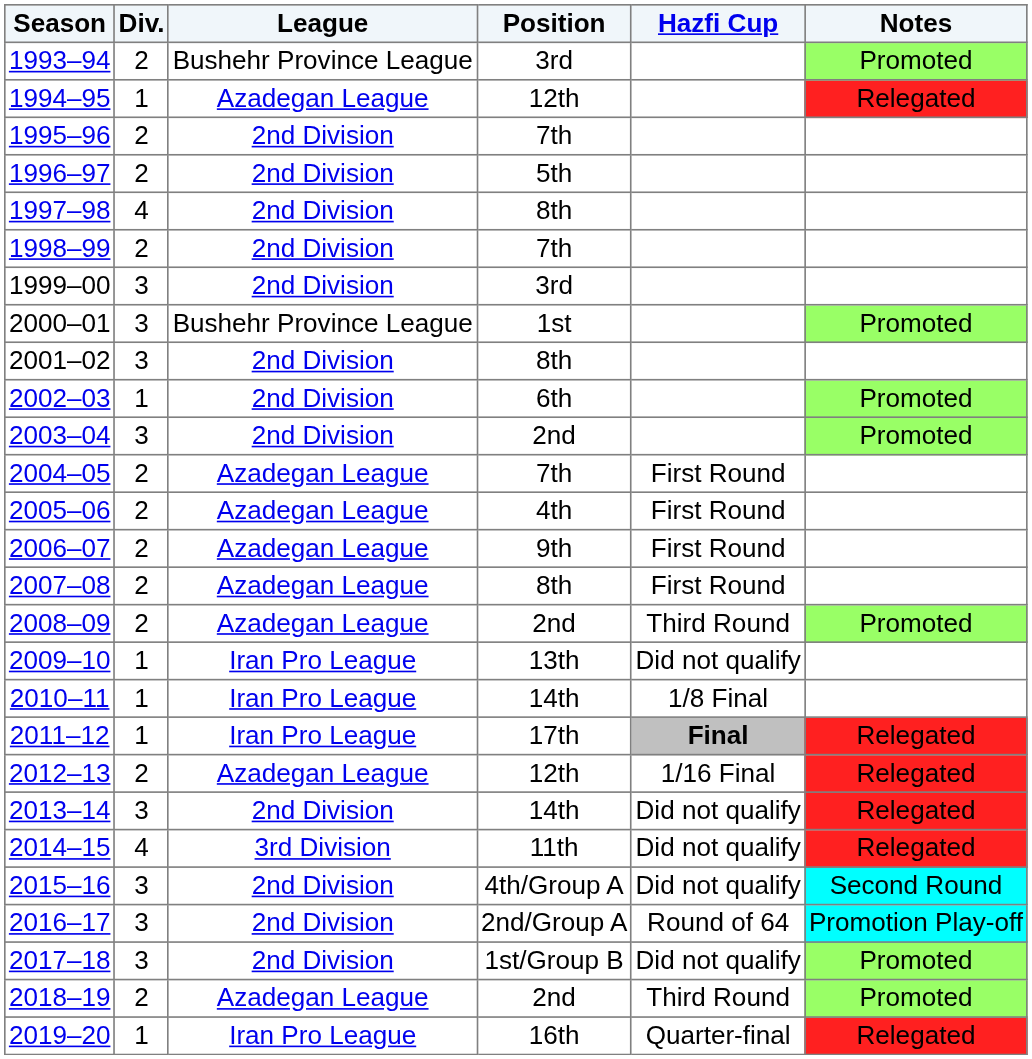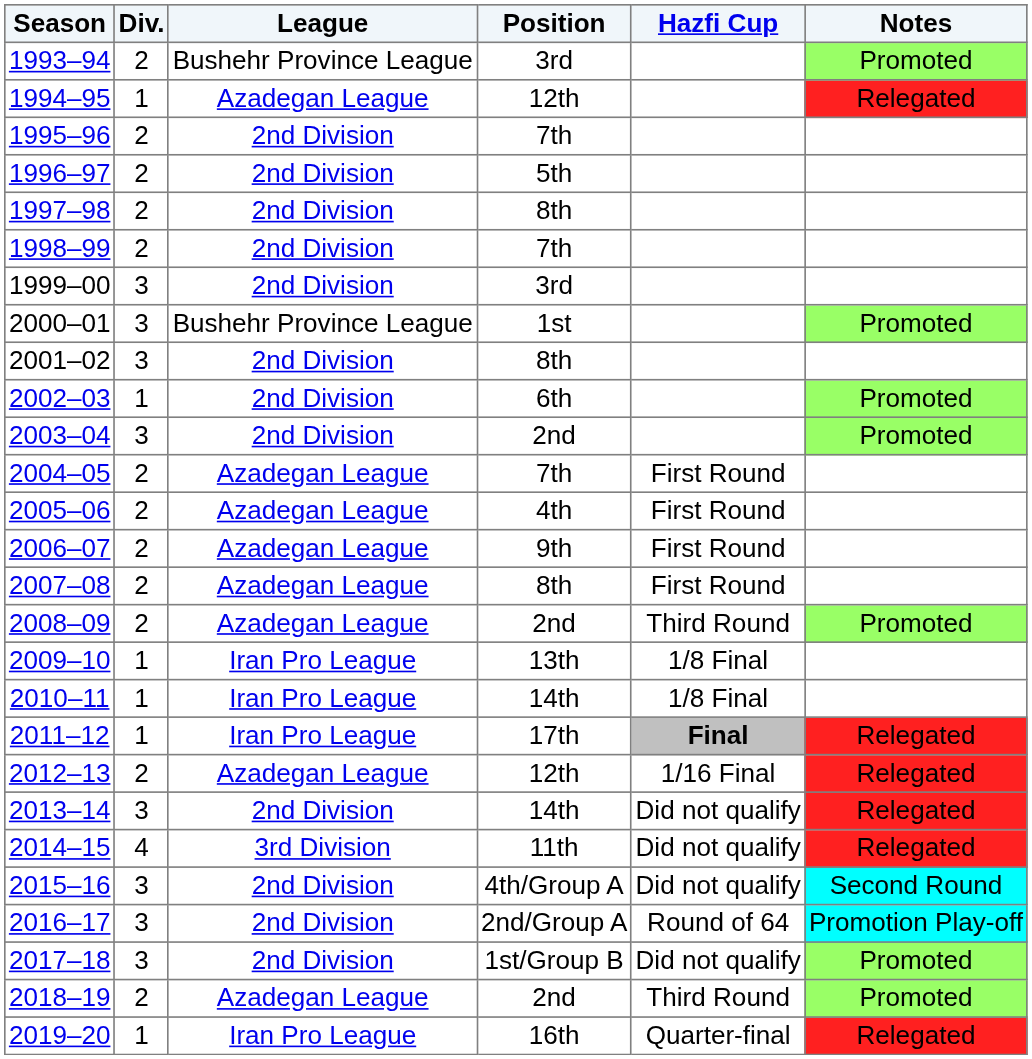 <table border="1" cellpadding="2" style="border-collapse:collapse; text-align:center; font-size:normal;">
 <tr style="background:#f0f6fa;">
 <th>Season</th>
 <th>Div.</th>
 <th>League</th>
 <th>Position</th>
 <th><a href='#'>Hazfi Cup</a></th>
 <th>Notes</th>
 </tr>
 <tr>
 <td><a href='#'>1993–94</a></td>
 <td>2</td>
 <td>Bushehr Province League</td>
 <td>3rd</td>
 <td></td>
 <td bgcolor=99FF66>Promoted</td>
 </tr>
 <tr>
 <td><a href='#'>1994–95</a></td>
 <td>1</td>
 <td><a href='#'>Azadegan League</a></td>
 <td>12th</td>
 <td></td>
 <td bgcolor=FF2020>Relegated</td>
 </tr>
 <tr>
 <td><a href='#'>1995–96</a></td>
 <td>2</td>
 <td><a href='#'>2nd Division</a></td>
 <td>7th</td>
 <td></td>
 <td></td>
 </tr>
 <tr>
 <td><a href='#'>1996–97</a></td>
 <td>2</td>
 <td><a href='#'>2nd Division</a></td>
 <td>5th</td>
 <td></td>
 <td></td>
 </tr>
 <tr>
 <td><a href='#'>1997–98</a></td>
-<td>4</td>
+<td>2</td>
 <td><a href='#'>2nd Division</a></td>
 <td>8th</td>
 <td></td>
 <td></td>
 </tr>
 <tr>
 <td><a href='#'>1998–99</a></td>
 <td>2</td>
 <td><a href='#'>2nd Division</a></td>
 <td>7th</td>
 <td></td>
 <td></td>
 </tr>
 <tr>
 <td>1999–00</td>
 <td>3</td>
 <td><a href='#'>2nd Division</a></td>
 <td>3rd</td>
 <td></td>
 <td></td>
 </tr>
 <tr>
 <td>2000–01</td>
 <td>3</td>
 <td>Bushehr Province League</td>
 <td>1st</td>
 <td></td>
 <td bgcolor=99FF66>Promoted</td>
 </tr>
 <tr>
 <td Iran Football's 2nd Division 2001/02>2001–02</td>
 <td>3</td>
 <td><a href='#'>2nd Division</a></td>
 <td>8th</td>
 <td></td>
 <td></td>
 </tr>
 <tr>
 <td><a href='#'>2002–03</a></td>
 <td>1</td>
 <td><a href='#'>2nd Division</a></td>
 <td>6th</td>
 <td></td>
 <td bgcolor=99FF66>Promoted</td>
 </tr>
 <tr>
 <td><a href='#'>2003–04</a></td>
 <td>3</td>
 <td><a href='#'>2nd Division</a></td>
 <td>2nd</td>
 <td></td>
 <td bgcolor=99FF66>Promoted</td>
 </tr>
 <tr>
 <td><a href='#'>2004–05</a></td>
 <td>2</td>
 <td><a href='#'>Azadegan League</a></td>
 <td>7th</td>
 <td>First Round</td>
 <td></td>
 </tr>
 <tr>
 <td><a href='#'>2005–06</a></td>
 <td>2</td>
 <td><a href='#'>Azadegan League</a></td>
 <td>4th</td>
 <td>First Round</td>
 <td></td>
 </tr>
 <tr>
 <td><a href='#'>2006–07</a></td>
 <td>2</td>
 <td><a href='#'>Azadegan League</a></td>
 <td>9th</td>
 <td>First Round</td>
 <td></td>
 </tr>
 <tr>
 <td><a href='#'>2007–08</a></td>
 <td>2</td>
 <td><a href='#'>Azadegan League</a></td>
 <td>8th</td>
 <td>First Round</td>
 <td></td>
 </tr>
 <tr>
 <td><a href='#'>2008–09</a></td>
 <td>2</td>
 <td><a href='#'>Azadegan League</a></td>
 <td>2nd</td>
 <td>Third Round</td>
 <td bgcolor=99FF66>Promoted</td>
 </tr>
 <tr>
 <td><a href='#'>2009–10</a></td>
 <td>1</td>
 <td><a href='#'>Iran Pro League</a></td>
 <td>13th</td>
-<td>Did not qualify</td>
+<td>1/8 Final</td>
 <td></td>
 </tr>
 <tr>
 <td><a href='#'>2010–11</a></td>
 <td>1</td>
 <td><a href='#'>Iran Pro League</a></td>
 <td>14th</td>
 <td>1/8 Final</td>
 <td></td>
 </tr>
 <tr>
 <td><a href='#'>2011–12</a></td>
 <td>1</td>
 <td><a href='#'>Iran Pro League</a></td>
 <td>17th</td>
 <td bgcolor=silver><strong>Final</strong></td>
 <td bgcolor=FF2020>Relegated</td>
 </tr>
 <tr>
 <td><a href='#'>2012–13</a></td>
 <td>2</td>
 <td><a href='#'>Azadegan League</a></td>
 <td>12th</td>
 <td>1/16 Final</td>
 <td bgcolor=FF2020>Relegated</td>
 </tr>
 <tr>
 <td><a href='#'>2013–14</a></td>
 <td>3</td>
 <td><a href='#'>2nd Division</a></td>
 <td>14th</td>
 <td>Did not qualify</td>
 <td bgcolor=FF2020>Relegated</td>
 </tr>
 <tr>
 <td><a href='#'>2014–15</a></td>
 <td>4</td>
 <td><a href='#'>3rd Division</a></td>
 <td>11th</td>
 <td>Did not qualify</td>
 <td bgcolor=FF2020>Relegated</td>
 </tr>
 <tr>
 <td><a href='#'>2015–16</a></td>
 <td>3</td>
 <td><a href='#'>2nd Division</a></td>
 <td>4th/Group A</td>
 <td>Did not qualify</td>
 <td bgcolor=#00FFFF>Second Round</td>
 </tr>
 <tr>
 <td><a href='#'>2016–17</a></td>
 <td>3</td>
 <td><a href='#'>2nd Division</a></td>
 <td>2nd/Group A</td>
 <td>Round of 64</td>
 <td bgcolor=#00FFFF>Promotion Play-off</td>
 </tr>
 <tr>
 <td><a href='#'>2017–18</a></td>
 <td>3</td>
 <td><a href='#'>2nd Division</a></td>
 <td>1st/Group B</td>
 <td>Did not qualify</td>
 <td bgcolor=99FF66>Promoted</td>
 </tr>
 <tr>
 <td><a href='#'>2018–19</a></td>
 <td>2</td>
 <td><a href='#'>Azadegan League</a></td>
 <td>2nd</td>
 <td>Third Round</td>
 <td bgcolor=99FF66>Promoted</td>
 </tr>
 <tr>
 <td><a href='#'>2019–20</a></td>
 <td>1</td>
 <td><a href='#'>Iran Pro League</a></td>
 <td>16th</td>
 <td>Quarter-final</td>
 <td bgcolor=FF2020>Relegated</td>
 </tr>
 </table>
